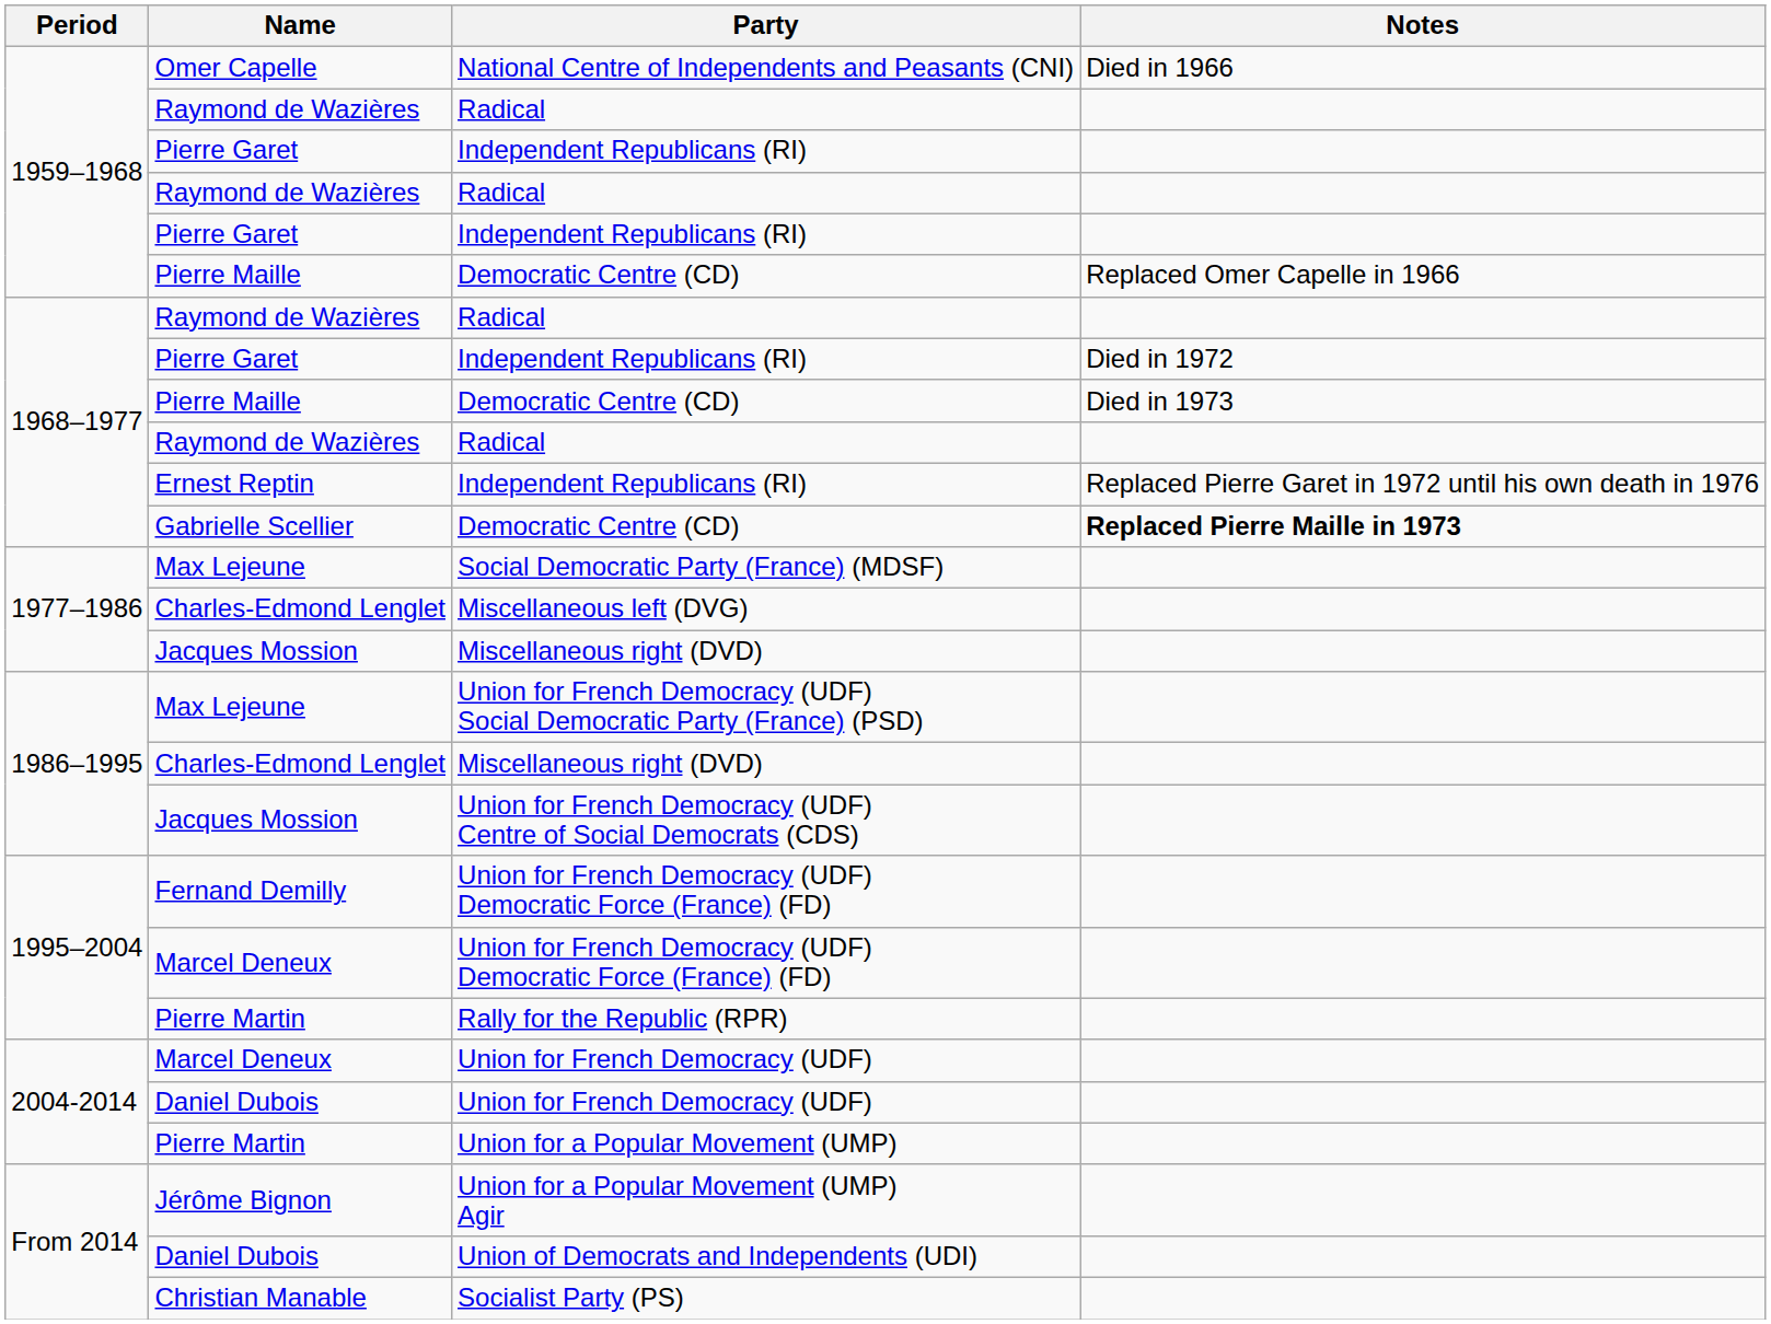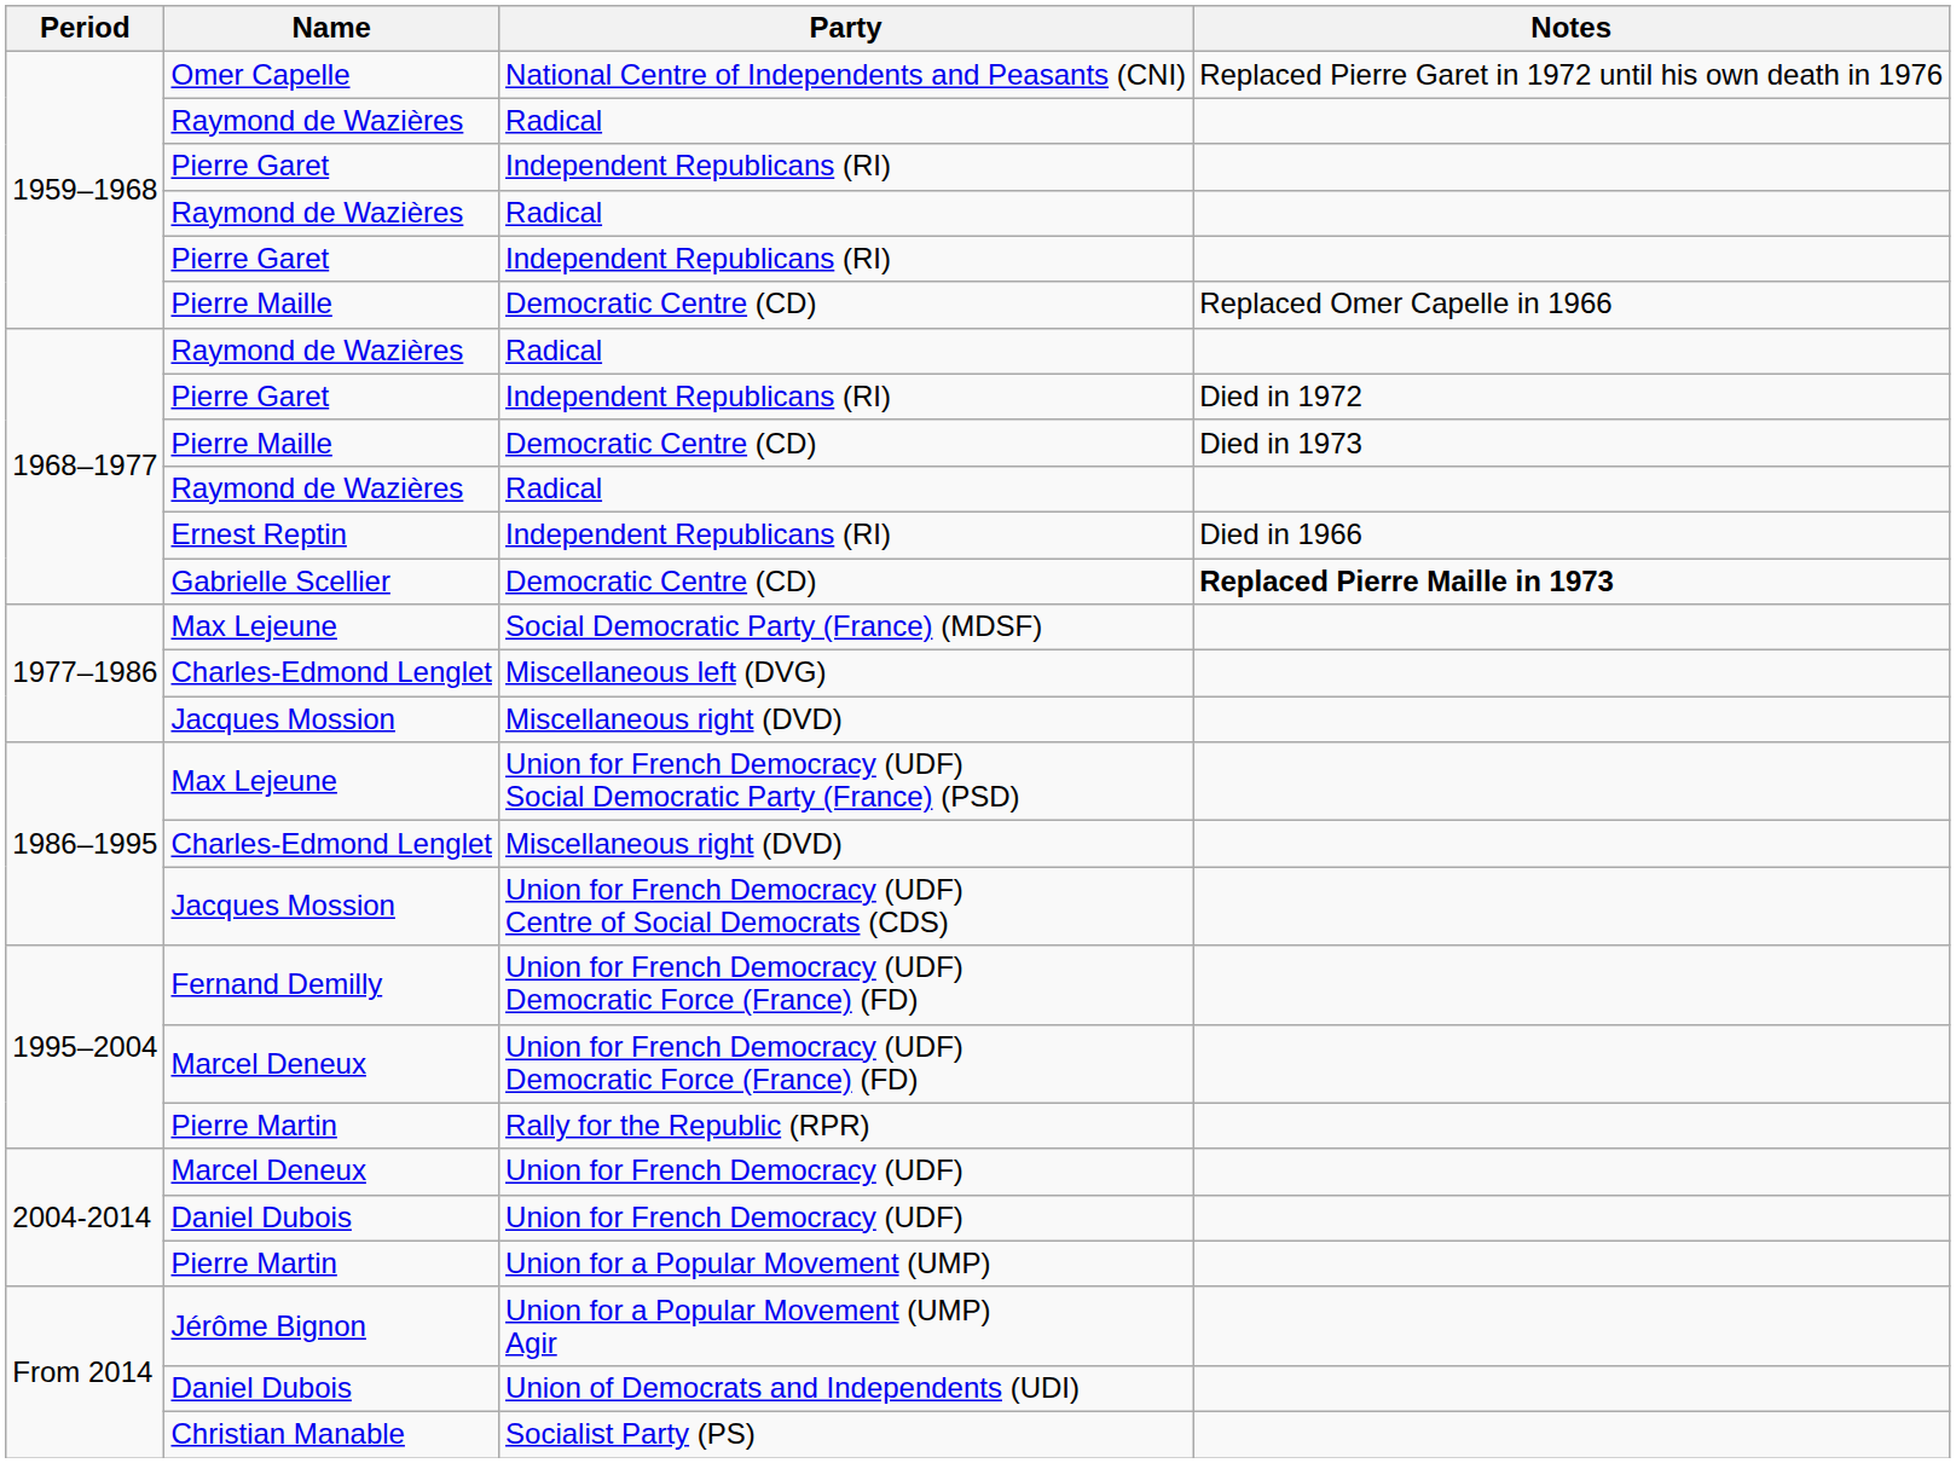 <table class="wikitable sortable">
 <tr>
 <th>Period</th>
 <th>Name</th>
 <th>Party</th>
 <th>Notes</th>
 </tr>
 <tr>
 <td rowspan=6>1959–1968</td>
 <td><a href='#'>Omer Capelle</a></td>
 <td><a href='#'>National Centre of Independents and Peasants</a> (CNI)</td>
-<td>Died in 1966</td>
+<td>Replaced Pierre Garet in 1972 until his own death in 1976</td>
 </tr>
 <tr>
 <td><a href='#'>Raymond de Wazières</a></td>
 <td><a href='#'>Radical</a></td>
 <td></td>
 </tr>
 <tr>
 <td><a href='#'>Pierre Garet</a></td>
 <td><a href='#'>Independent Republicans</a> (RI)</td>
 <td></td>
 </tr>
 <tr>
 <td><a href='#'>Raymond de Wazières</a></td>
 <td><a href='#'>Radical</a></td>
 <td></td>
 </tr>
 <tr>
 <td><a href='#'>Pierre Garet</a></td>
 <td><a href='#'>Independent Republicans</a> (RI)</td>
 <td></td>
 </tr>
 <tr>
 <td><a href='#'>Pierre Maille</a></td>
 <td><a href='#'>Democratic Centre</a> (CD)</td>
 <td>Replaced Omer Capelle in 1966</td>
 </tr>
 <tr>
 <td rowspan=6>1968–1977</td>
 <td><a href='#'>Raymond de Wazières</a></td>
 <td><a href='#'>Radical</a></td>
 <td></td>
 </tr>
 <tr>
 <td><a href='#'>Pierre Garet</a></td>
 <td><a href='#'>Independent Republicans</a> (RI)</td>
 <td>Died in 1972</td>
 </tr>
 <tr>
 <td><a href='#'>Pierre Maille</a></td>
 <td><a href='#'>Democratic Centre</a> (CD)</td>
 <td>Died in 1973</td>
 </tr>
 <tr>
 <td><a href='#'>Raymond de Wazières</a></td>
 <td><a href='#'>Radical</a></td>
 <td></td>
 </tr>
 <tr>
 <td><a href='#'>Ernest Reptin</a></td>
 <td><a href='#'>Independent Republicans</a> (RI)</td>
-<td>Replaced Pierre Garet in 1972 until his own death in 1976</td>
+<td>Died in 1966</td>
 </tr>
 <tr>
 <td><a href='#'>Gabrielle Scellier</a></td>
 <td><a href='#'>Democratic Centre</a> (CD)</td>
 <td><strong>Replaced Pierre Maille in 1973</strong></td>
 </tr>
 <tr>
 <td rowspan=3>1977–1986</td>
 <td><a href='#'>Max Lejeune</a></td>
 <td><a href='#'>Social Democratic Party (France)</a> (MDSF)</td>
 <td></td>
 </tr>
 <tr>
 <td><a href='#'>Charles-Edmond Lenglet</a></td>
 <td><a href='#'>Miscellaneous left</a> (DVG)</td>
 <td></td>
 </tr>
 <tr>
 <td><a href='#'>Jacques Mossion</a></td>
 <td><a href='#'>Miscellaneous right</a> (DVD)</td>
 <td></td>
 </tr>
 <tr>
 <td rowspan=3>1986–1995</td>
 <td><a href='#'>Max Lejeune</a></td>
 <td><a href='#'>Union for French Democracy</a> (UDF)<br><a href='#'>Social Democratic Party (France)</a> (PSD)</td>
 <td></td>
 </tr>
 <tr>
 <td><a href='#'>Charles-Edmond Lenglet</a></td>
 <td><a href='#'>Miscellaneous right</a> (DVD)</td>
 <td></td>
 </tr>
 <tr>
 <td><a href='#'>Jacques Mossion</a></td>
 <td><a href='#'>Union for French Democracy</a> (UDF)<br><a href='#'>Centre of Social Democrats</a> (CDS)</td>
 <td></td>
 </tr>
 <tr>
 <td rowspan=3>1995–2004</td>
 <td><a href='#'>Fernand Demilly</a></td>
 <td><a href='#'>Union for French Democracy</a> (UDF)<br><a href='#'>Democratic Force (France)</a> (FD)</td>
 <td></td>
 </tr>
 <tr>
 <td><a href='#'>Marcel Deneux</a></td>
 <td><a href='#'>Union for French Democracy</a> (UDF)<br><a href='#'>Democratic Force (France)</a> (FD)</td>
 <td></td>
 </tr>
 <tr>
 <td><a href='#'>Pierre Martin</a></td>
 <td><a href='#'>Rally for the Republic</a> (RPR)</td>
 <td></td>
 </tr>
 <tr>
 <td rowspan=3>2004-2014</td>
 <td><a href='#'>Marcel Deneux</a></td>
 <td><a href='#'>Union for French Democracy</a> (UDF)</td>
 <td></td>
 </tr>
 <tr>
 <td><a href='#'>Daniel Dubois</a></td>
 <td><a href='#'>Union for French Democracy</a> (UDF)</td>
 <td></td>
 </tr>
 <tr>
 <td><a href='#'>Pierre Martin</a></td>
 <td><a href='#'>Union for a Popular Movement</a> (UMP)</td>
 <td></td>
 </tr>
 <tr>
 <td rowspan=3>From 2014</td>
 <td><a href='#'>Jérôme Bignon</a></td>
 <td><a href='#'>Union for a Popular Movement</a> (UMP)<br><a href='#'>Agir</a></td>
 <td></td>
 </tr>
 <tr>
 <td><a href='#'>Daniel Dubois</a></td>
 <td><a href='#'>Union of Democrats and Independents</a> (UDI)</td>
 <td></td>
 </tr>
 <tr>
 <td><a href='#'>Christian Manable</a></td>
 <td><a href='#'>Socialist Party</a> (PS)</td>
 <td></td>
 </tr>
 </table>
